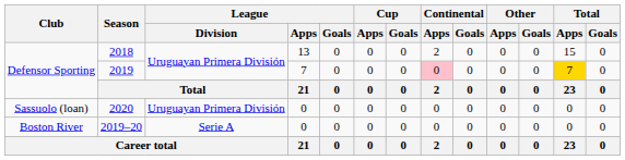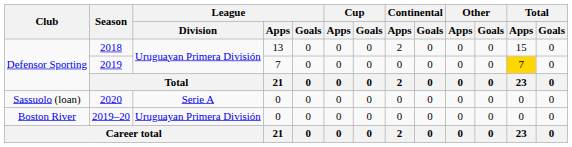 <table class="wikitable" style="text-align: center">
 <tr>
 <th rowspan="2">Club</th>
 <th rowspan="2">Season</th>
 <th colspan="3">League</th>
 <th colspan="2">Cup</th>
 <th colspan="2">Continental</th>
 <th colspan="2">Other</th>
 <th colspan="2">Total</th>
 </tr>
 <tr>
 <th>Division</th>
 <th>Apps</th>
 <th>Goals</th>
 <th>Apps</th>
 <th>Goals</th>
 <th>Apps</th>
 <th>Goals</th>
 <th>Apps</th>
 <th>Goals</th>
 <th>Apps</th>
 <th>Goals</th>
 </tr>
 <tr>
 <td rowspan="3"><a href='#'>Defensor Sporting</a></td>
 <td><a href='#'>2018</a></td>
 <td rowspan="2"><a href='#'>Uruguayan Primera División</a></td>
 <td>13</td>
 <td>0</td>
 <td>0</td>
 <td>0</td>
 <td>2</td>
 <td>0</td>
 <td>0</td>
 <td>0</td>
 <td>15</td>
 <td>0</td>
 </tr>
 <tr>
 <td><a href='#'>2019</a></td>
 <td>7</td>
 <td>0</td>
 <td>0</td>
 <td>0</td>
-<td style="background: pink;">0</td>
+<td>0</td>
 <td>0</td>
 <td>0</td>
 <td>0</td>
 <td style="background: gold;">7</td>
 <td>0</td>
 </tr>
 <tr>
 <th colspan="2"><strong>Total</strong></th>
 <th>21</th>
 <th>0</th>
 <th>0</th>
 <th>0</th>
 <th>2</th>
 <th>0</th>
 <th>0</th>
 <th>0</th>
 <th>23</th>
 <th>0</th>
 </tr>
 <tr>
 <td><a href='#'>Sassuolo</a> (loan)</td>
 <td><a href='#'>2020</a></td>
-<td><a href='#'>Uruguayan Primera División</a></td>
+<td><a href='#'>Serie A</a></td>
 <td>0</td>
 <td>0</td>
 <td>0</td>
 <td>0</td>
 <td>0</td>
 <td>0</td>
 <td>0</td>
 <td>0</td>
 <td>0</td>
 <td>0</td>
 </tr>
 <tr>
 <td><a href='#'>Boston River</a></td>
 <td><a href='#'>2019–20</a></td>
-<td><a href='#'>Serie A</a></td>
+<td><a href='#'>Uruguayan Primera División</a></td>
 <td>0</td>
 <td>0</td>
 <td>0</td>
 <td>0</td>
 <td>0</td>
 <td>0</td>
 <td>0</td>
 <td>0</td>
 <td>0</td>
 <td>0</td>
 </tr>
 <tr>
 <th colspan="3"><strong>Career total</strong></th>
 <th>21</th>
 <th>0</th>
 <th>0</th>
 <th>0</th>
 <th>2</th>
 <th>0</th>
 <th>0</th>
 <th>0</th>
 <th>23</th>
 <th>0</th>
 </tr>
 </table>
